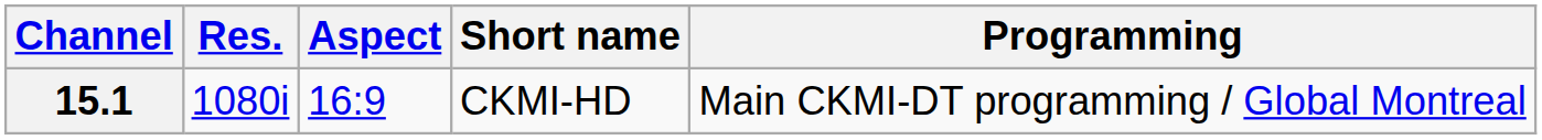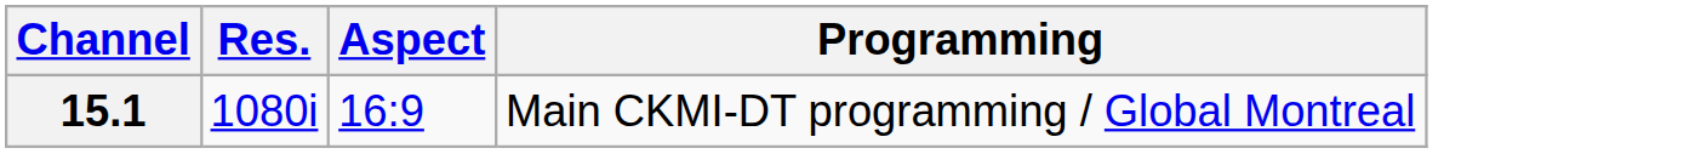 <table class="wikitable">
 <tr>
 <th scope = "col"><a href='#'>Channel</a></th>
 <th scope = "col"><a href='#'>Res.</a></th>
 <th scope = "col"><a href='#'>Aspect</a></th>
-<th scope = "col">Short name</th>
 <th scope = "col">Programming</th>
 </tr>
 <tr>
 <th scope = "row">15.1</th>
 <td><a href='#'>1080i</a></td>
 <td><a href='#'>16:9</a></td>
-<td>CKMI-HD</td>
 <td>Main CKMI-DT programming / <a href='#'>Global Montreal</a></td>
 </tr>
 </table>
